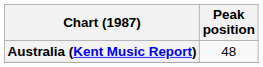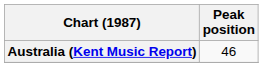 <table class="wikitable sortable plainrowheaders" style="text-align:center">
 <tr>
 <th>Chart (1987)</th>
 <th>Peak<br>position</th>
 </tr>
 <tr>
 <th scope="row">Australia (<a href='#'>Kent Music Report</a>)</th>
-<td>48</td>
+<td>46</td>
 </tr>
 <tr>
 </tr>
 <tr>
 </tr>
 <tr>
 </tr>
 <tr>
 </tr>
 <tr>
 </tr>
 <tr>
 </tr>
 <tr>
 </tr>
 </table>
